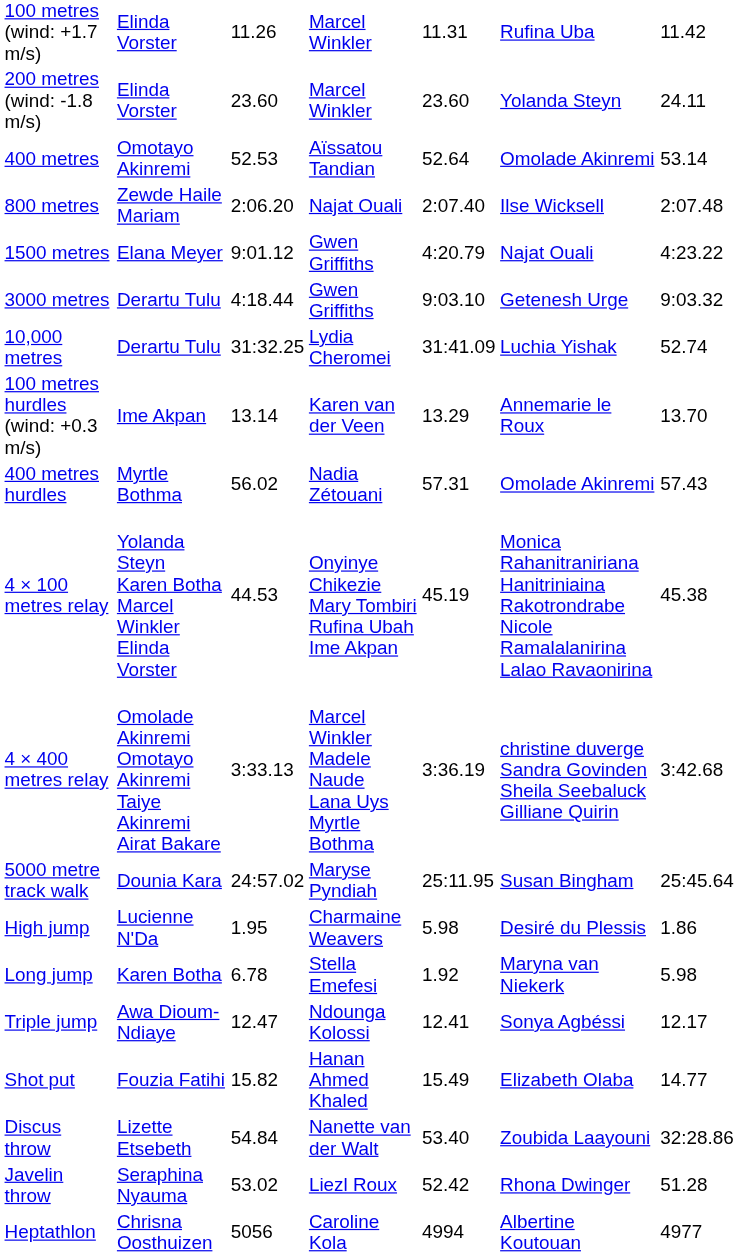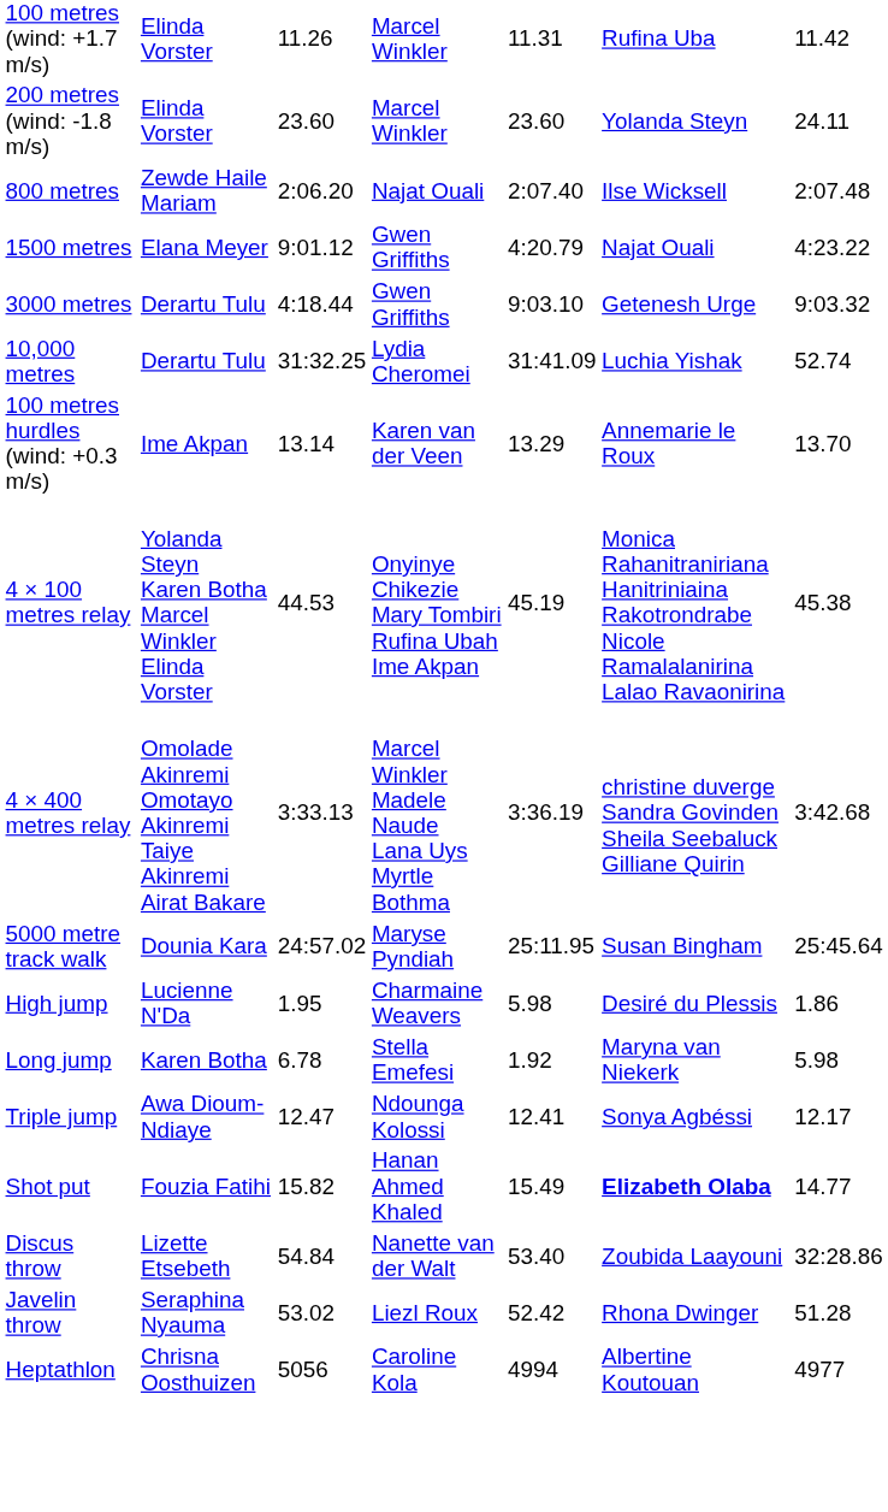 <table>
 <tr>
 <td><a href='#'>100 metres</a><br>(wind: +1.7 m/s)</td>
 <td><a href='#'>Elinda Vorster</a><br> </td>
 <td>11.26</td>
 <td><a href='#'>Marcel Winkler</a><br> </td>
 <td>11.31</td>
 <td><a href='#'>Rufina Uba</a><br> </td>
 <td>11.42</td>
 </tr>
 <tr>
 <td><a href='#'>200 metres</a><br>(wind: -1.8 m/s)</td>
 <td><a href='#'>Elinda Vorster</a><br> </td>
 <td>23.60</td>
 <td><a href='#'>Marcel Winkler</a><br> </td>
 <td>23.60</td>
 <td><a href='#'>Yolanda Steyn</a><br> </td>
 <td>24.11</td>
-</tr>
-<tr>
-<td><a href='#'>400 metres</a></td>
-<td><a href='#'>Omotayo Akinremi</a><br> </td>
-<td>52.53</td>
-<td><a href='#'>Aïssatou Tandian</a><br> </td>
-<td>52.64</td>
-<td><a href='#'>Omolade Akinremi</a><br> </td>
-<td>53.14</td>
 </tr>
 <tr>
 <td><a href='#'>800 metres</a></td>
 <td><a href='#'>Zewde Haile Mariam</a><br> </td>
 <td>2:06.20</td>
 <td><a href='#'>Najat Ouali</a><br> </td>
 <td>2:07.40</td>
 <td><a href='#'>Ilse Wicksell</a><br> </td>
 <td>2:07.48</td>
 </tr>
 <tr>
 <td><a href='#'>1500 metres</a></td>
 <td><a href='#'>Elana Meyer</a><br> </td>
 <td>9:01.12</td>
 <td><a href='#'>Gwen Griffiths</a><br> </td>
 <td>4:20.79</td>
 <td><a href='#'>Najat Ouali</a><br> </td>
 <td>4:23.22</td>
 </tr>
 <tr>
 <td><a href='#'>3000 metres</a></td>
 <td><a href='#'>Derartu Tulu</a><br> </td>
 <td>4:18.44</td>
 <td><a href='#'>Gwen Griffiths</a><br> </td>
 <td>9:03.10</td>
 <td><a href='#'>Getenesh Urge</a><br> </td>
 <td>9:03.32</td>
 </tr>
 <tr>
 <td><a href='#'>10,000 metres</a></td>
 <td><a href='#'>Derartu Tulu</a><br> </td>
 <td>31:32.25</td>
 <td><a href='#'>Lydia Cheromei</a><br> </td>
 <td>31:41.09</td>
 <td><a href='#'>Luchia Yishak</a><br> </td>
 <td>52.74</td>
 </tr>
 <tr>
 <td><a href='#'>100 metres hurdles</a><br>(wind: +0.3 m/s)</td>
 <td><a href='#'>Ime Akpan</a><br> </td>
 <td>13.14</td>
 <td><a href='#'>Karen van der Veen</a><br> </td>
 <td>13.29</td>
 <td><a href='#'>Annemarie le Roux</a><br> </td>
 <td>13.70</td>
-</tr>
-<tr>
-<td><a href='#'>400 metres hurdles</a></td>
-<td><a href='#'>Myrtle Bothma</a><br> </td>
-<td>56.02</td>
-<td><a href='#'>Nadia Zétouani</a><br> </td>
-<td>57.31</td>
-<td><a href='#'>Omolade Akinremi</a><br> </td>
-<td>57.43</td>
 </tr>
 <tr>
 <td><a href='#'>4 × 100 metres relay</a></td>
 <td><br><a href='#'>Yolanda Steyn</a><br><a href='#'>Karen Botha</a><br><a href='#'>Marcel Winkler</a><br><a href='#'>Elinda Vorster</a></td>
 <td>44.53</td>
 <td><br><a href='#'>Onyinye Chikezie</a><br><a href='#'>Mary Tombiri</a><br><a href='#'>Rufina Ubah</a><br><a href='#'>Ime Akpan</a></td>
 <td>45.19</td>
 <td><br><a href='#'>Monica Rahanitraniriana</a><br><a href='#'>Hanitriniaina Rakotrondrabe</a><br><a href='#'>Nicole Ramalalanirina</a><br><a href='#'>Lalao Ravaonirina</a></td>
 <td>45.38</td>
 </tr>
 <tr>
 <td><a href='#'>4 × 400 metres relay</a></td>
 <td><br><a href='#'>Omolade Akinremi</a><br><a href='#'>Omotayo Akinremi</a><br><a href='#'>Taiye Akinremi</a><br><a href='#'>Airat Bakare</a></td>
 <td>3:33.13</td>
 <td><br><a href='#'>Marcel Winkler</a><br><a href='#'>Madele Naude</a><br><a href='#'>Lana Uys</a><br><a href='#'>Myrtle Bothma</a></td>
 <td>3:36.19</td>
 <td><br><a href='#'>christine duverge</a><br><a href='#'>Sandra Govinden</a><br><a href='#'>Sheila Seebaluck</a><br><a href='#'>Gilliane Quirin</a></td>
 <td>3:42.68</td>
 </tr>
 <tr>
 <td><a href='#'>5000 metre track walk</a></td>
 <td><a href='#'>Dounia Kara</a><br> </td>
 <td>24:57.02</td>
 <td><a href='#'>Maryse Pyndiah</a><br> </td>
 <td>25:11.95</td>
 <td><a href='#'>Susan Bingham</a><br> </td>
 <td>25:45.64</td>
 </tr>
 <tr>
 <td><a href='#'>High jump</a></td>
 <td><a href='#'>Lucienne N'Da</a><br> </td>
 <td>1.95</td>
 <td><a href='#'>Charmaine Weavers</a><br> </td>
 <td>5.98</td>
 <td><a href='#'>Desiré du Plessis</a><br> </td>
 <td>1.86</td>
 </tr>
 <tr>
 <td><a href='#'>Long jump</a></td>
 <td><a href='#'>Karen Botha</a><br> </td>
 <td>6.78</td>
 <td><a href='#'>Stella Emefesi</a><br> </td>
 <td>1.92</td>
 <td><a href='#'>Maryna van Niekerk</a><br> </td>
 <td>5.98</td>
 </tr>
 <tr>
 <td><a href='#'>Triple jump</a></td>
 <td><a href='#'>Awa Dioum-Ndiaye</a><br> </td>
 <td>12.47</td>
 <td><a href='#'>Ndounga Kolossi</a><br> </td>
 <td>12.41</td>
 <td><a href='#'>Sonya Agbéssi</a><br> </td>
 <td>12.17</td>
 </tr>
 <tr>
 <td><a href='#'>Shot put</a></td>
 <td><a href='#'>Fouzia Fatihi</a><br> </td>
 <td>15.82</td>
 <td><a href='#'>Hanan Ahmed Khaled</a><br> </td>
 <td>15.49</td>
-<td><a href='#'>Elizabeth Olaba</a><br> </td>
+<td><strong><a href='#'>Elizabeth Olaba</a><br> </strong></td>
 <td>14.77</td>
 </tr>
 <tr>
 <td><a href='#'>Discus throw</a></td>
 <td><a href='#'>Lizette Etsebeth</a><br> </td>
 <td>54.84</td>
 <td><a href='#'>Nanette van der Walt</a><br> </td>
 <td>53.40</td>
 <td><a href='#'>Zoubida Laayouni</a><br> </td>
 <td>32:28.86</td>
 </tr>
 <tr>
 <td><a href='#'>Javelin throw</a></td>
 <td><a href='#'>Seraphina Nyauma</a><br> </td>
 <td>53.02</td>
 <td><a href='#'>Liezl Roux</a><br> </td>
 <td>52.42</td>
 <td><a href='#'>Rhona Dwinger</a><br> </td>
 <td>51.28</td>
 </tr>
 <tr>
 <td><a href='#'>Heptathlon</a></td>
 <td><a href='#'>Chrisna Oosthuizen</a><br> </td>
 <td>5056</td>
 <td><a href='#'>Caroline Kola</a><br> </td>
 <td>4994</td>
 <td><a href='#'>Albertine Koutouan</a><br> </td>
 <td>4977</td>
 </tr>
 </table>
